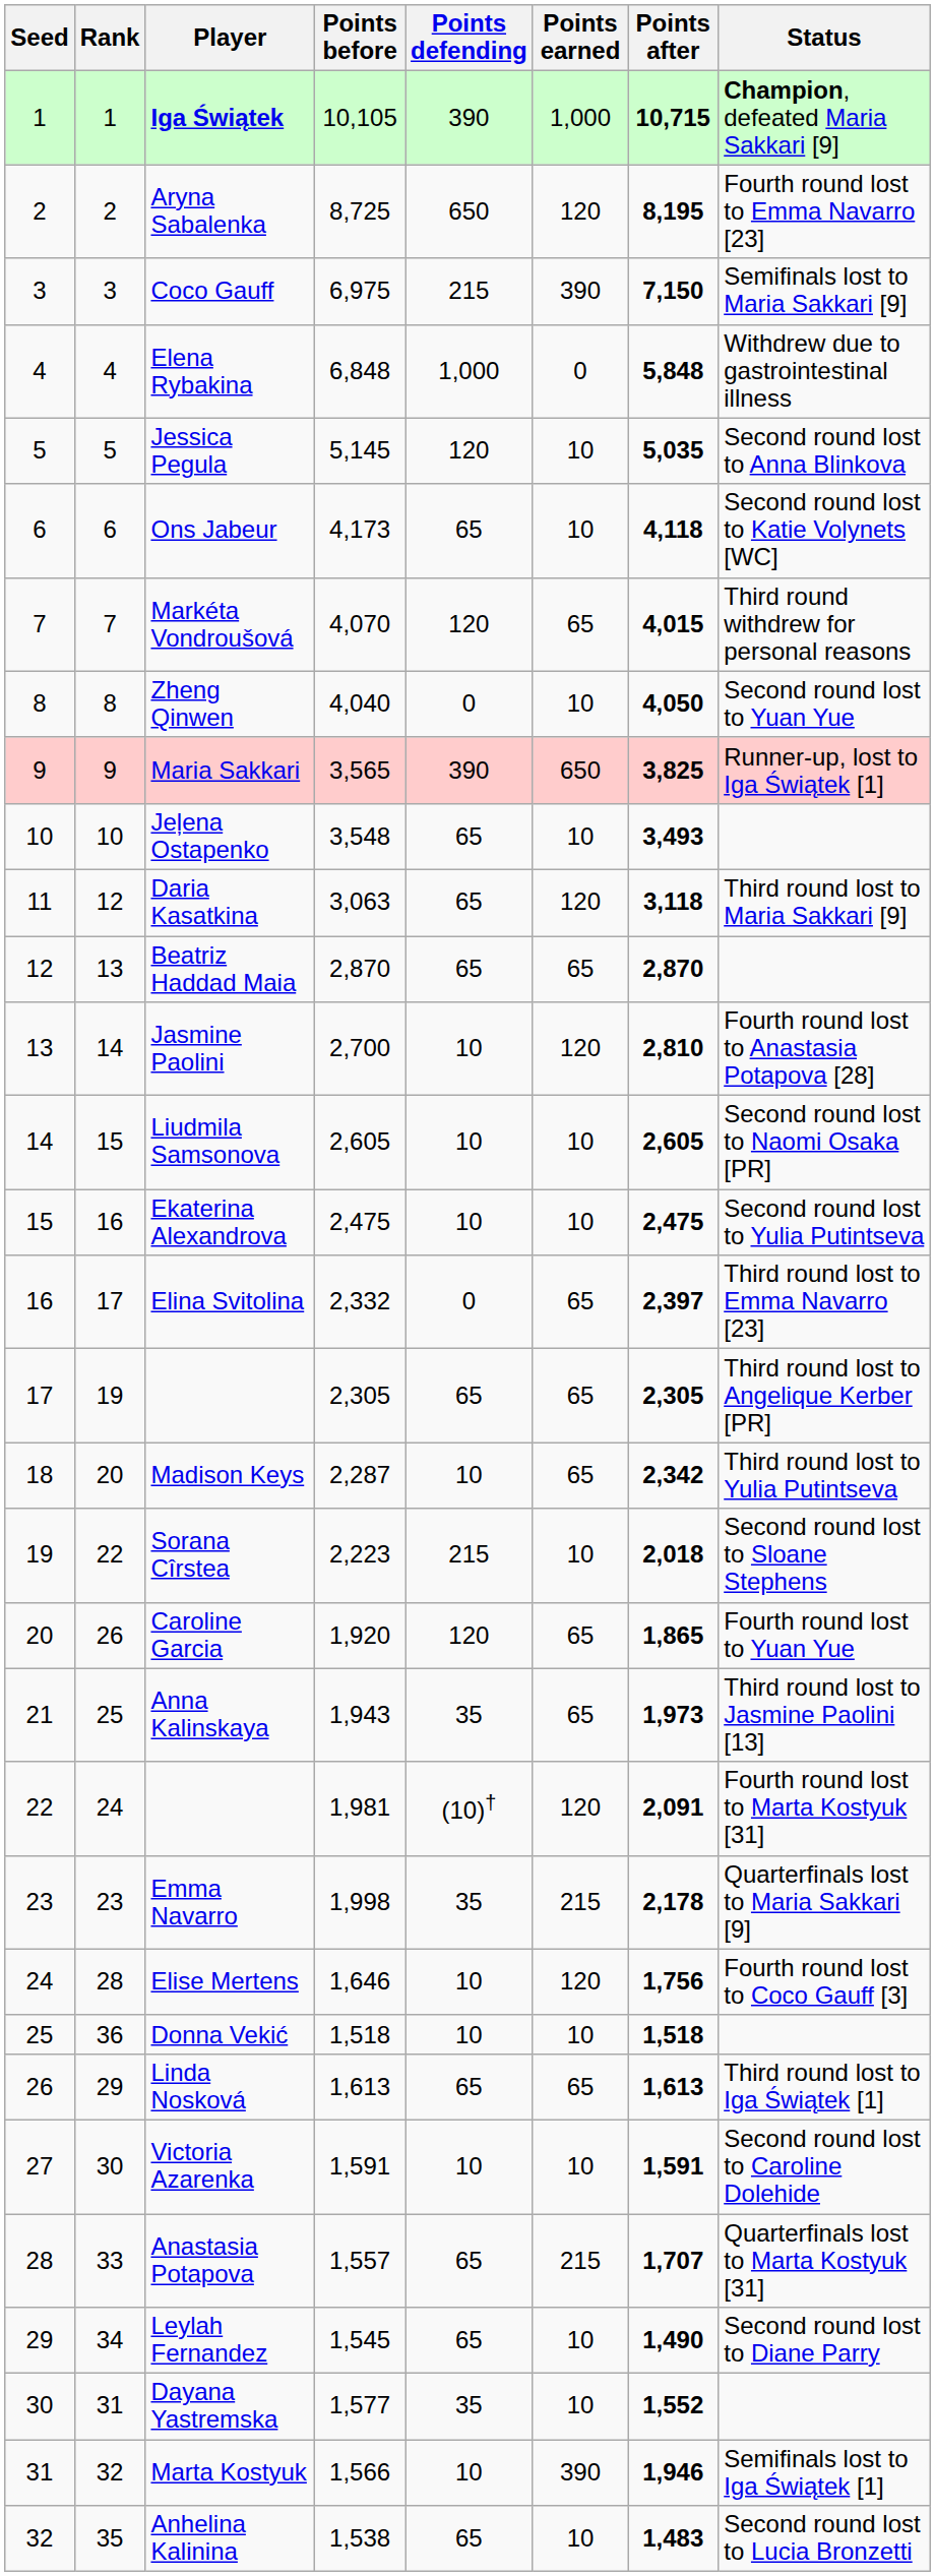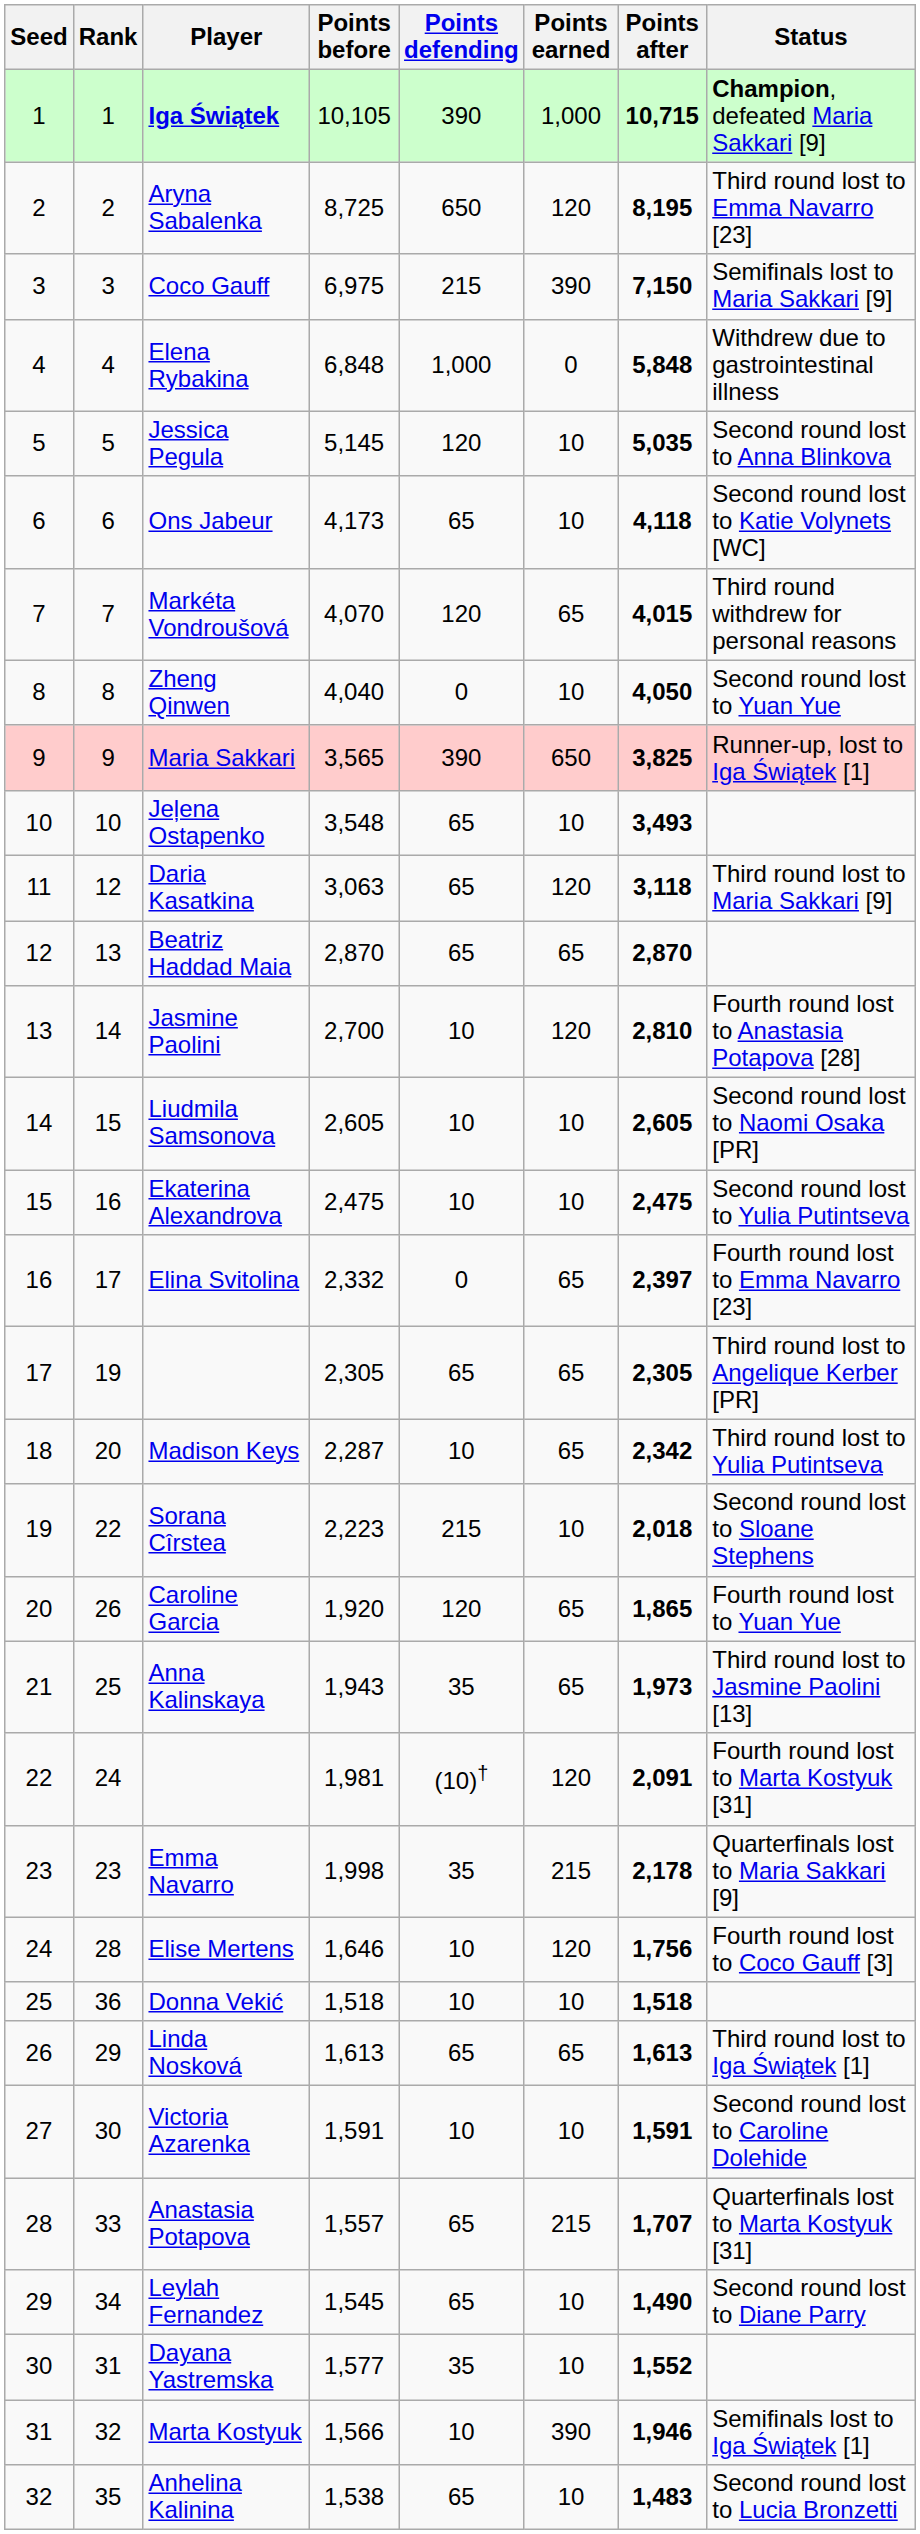 <table class="wikitable sortable">
 <tr>
 <th style="width:30px;">Seed</th>
 <th style="width:30px;">Rank</th>
 <th style="width:185px;">Player</th>
 <th style="width:75px;">Points before</th>
 <th style="width:75px;"><a href='#'>Points defending</a></th>
 <th style="width:75px;">Points earned</th>
 <th style="width:75px;">Points after</th>
 <th style="width:320px;">Status</th>
 </tr>
 <tr style="background:#cfc;">
 <td style="text-align:center;">1</td>
 <td style="text-align:center;">1</td>
 <td> <strong><a href='#'>Iga Świątek</a></strong></td>
 <td style="text-align:center;">10,105</td>
 <td style="text-align:center;">390</td>
 <td style="text-align:center;">1,000</td>
 <td style="text-align:center;"><strong>10,715</strong></td>
 <td><strong>Champion</strong>, defeated  <a href='#'>Maria Sakkari</a> [9]</td>
 </tr>
 <tr>
 <td style="text-align:center;">2</td>
 <td style="text-align:center;">2</td>
 <td> <a href='#'>Aryna Sabalenka</a></td>
 <td style="text-align:center;">8,725</td>
 <td style="text-align:center;">650</td>
 <td style="text-align:center;">120</td>
 <td style="text-align:center;"><strong>8,195</strong></td>
-<td>Fourth round lost to  <a href='#'>Emma Navarro</a> [23]</td>
+<td>Third round lost to  <a href='#'>Emma Navarro</a> [23]</td>
 </tr>
 <tr>
 <td style="text-align:center;">3</td>
 <td style="text-align:center;">3</td>
 <td> <a href='#'>Coco Gauff</a></td>
 <td style="text-align:center;">6,975</td>
 <td style="text-align:center;">215</td>
 <td style="text-align:center;">390</td>
 <td style="text-align:center;"><strong>7,150</strong></td>
 <td>Semifinals lost to  <a href='#'>Maria Sakkari</a> [9]</td>
 </tr>
 <tr>
 <td style="text-align:center;">4</td>
 <td style="text-align:center;">4</td>
 <td> <a href='#'>Elena Rybakina</a></td>
 <td style="text-align:center;">6,848</td>
 <td style="text-align:center;">1,000</td>
 <td style="text-align:center;">0</td>
 <td style="text-align:center;"><strong>5,848</strong></td>
 <td>Withdrew due to gastrointestinal illness</td>
 </tr>
 <tr>
 <td style="text-align:center;">5</td>
 <td style="text-align:center;">5</td>
 <td> <a href='#'>Jessica Pegula</a></td>
 <td style="text-align:center;">5,145</td>
 <td style="text-align:center;">120</td>
 <td style="text-align:center;">10</td>
 <td style="text-align:center;"><strong>5,035</strong></td>
 <td>Second round lost to  <a href='#'>Anna Blinkova</a></td>
 </tr>
 <tr>
 <td style="text-align:center;">6</td>
 <td style="text-align:center;">6</td>
 <td> <a href='#'>Ons Jabeur</a></td>
 <td style="text-align:center;">4,173</td>
 <td style="text-align:center;">65</td>
 <td style="text-align:center;">10</td>
 <td style="text-align:center;"><strong>4,118</strong></td>
 <td>Second round lost to  <a href='#'>Katie Volynets</a> [WC]</td>
 </tr>
 <tr>
 <td style="text-align:center;">7</td>
 <td style="text-align:center;">7</td>
 <td> <a href='#'>Markéta Vondroušová</a></td>
 <td style="text-align:center;">4,070</td>
 <td style="text-align:center;">120</td>
 <td style="text-align:center;">65</td>
 <td style="text-align:center;"><strong>4,015</strong></td>
 <td>Third round withdrew for personal reasons</td>
 </tr>
 <tr>
 <td style="text-align:center;">8</td>
 <td style="text-align:center;">8</td>
 <td> <a href='#'>Zheng Qinwen</a></td>
 <td style="text-align:center;">4,040</td>
 <td style="text-align:center;">0</td>
 <td style="text-align:center;">10</td>
 <td style="text-align:center;"><strong>4,050</strong></td>
 <td>Second round lost to  <a href='#'>Yuan Yue</a></td>
 </tr>
 <tr style="background:#fcc;">
 <td style="text-align:center;">9</td>
 <td style="text-align:center;">9</td>
 <td> <a href='#'>Maria Sakkari</a></td>
 <td style="text-align:center;">3,565</td>
 <td style="text-align:center;">390</td>
 <td style="text-align:center;">650</td>
 <td style="text-align:center;"><strong>3,825</strong></td>
 <td>Runner-up, lost to  <a href='#'>Iga Świątek</a>  [1]</td>
 </tr>
 <tr>
 <td style="text-align:center;">10</td>
 <td style="text-align:center;">10</td>
 <td> <a href='#'>Jeļena Ostapenko</a></td>
 <td style="text-align:center;">3,548</td>
 <td style="text-align:center;">65</td>
 <td style="text-align:center;">10</td>
 <td style="text-align:center;"><strong>3,493</strong></td>
 <td></td>
 </tr>
 <tr>
 <td style="text-align:center;">11</td>
 <td style="text-align:center;">12</td>
 <td> <a href='#'>Daria Kasatkina</a></td>
 <td style="text-align:center;">3,063</td>
 <td style="text-align:center;">65</td>
 <td style="text-align:center;">120</td>
 <td style="text-align:center;"><strong>3,118</strong></td>
 <td>Third round lost to  <a href='#'>Maria Sakkari</a> [9]</td>
 </tr>
 <tr>
 <td style="text-align:center;">12</td>
 <td style="text-align:center;">13</td>
 <td> <a href='#'>Beatriz Haddad Maia</a></td>
 <td style="text-align:center;">2,870</td>
 <td style="text-align:center;">65</td>
 <td style="text-align:center;">65</td>
 <td style="text-align:center;"><strong>2,870</strong></td>
 <td></td>
 </tr>
 <tr>
 <td style="text-align:center;">13</td>
 <td style="text-align:center;">14</td>
 <td> <a href='#'>Jasmine Paolini</a></td>
 <td style="text-align:center;">2,700</td>
 <td style="text-align:center;">10</td>
 <td style="text-align:center;">120</td>
 <td style="text-align:center;"><strong>2,810</strong></td>
 <td>Fourth round lost to  <a href='#'>Anastasia Potapova</a> [28]</td>
 </tr>
 <tr>
 <td style="text-align:center;">14</td>
 <td style="text-align:center;">15</td>
 <td> <a href='#'>Liudmila Samsonova</a></td>
 <td style="text-align:center;">2,605</td>
 <td style="text-align:center;">10</td>
 <td style="text-align:center;">10</td>
 <td style="text-align:center;"><strong>2,605</strong></td>
 <td>Second round lost to  <a href='#'>Naomi Osaka</a> [PR]</td>
 </tr>
 <tr>
 <td style="text-align:center;">15</td>
 <td style="text-align:center;">16</td>
 <td> <a href='#'>Ekaterina Alexandrova</a></td>
 <td style="text-align:center;">2,475</td>
 <td style="text-align:center;">10</td>
 <td style="text-align:center;">10</td>
 <td style="text-align:center;"><strong>2,475</strong></td>
 <td>Second round lost to  <a href='#'>Yulia Putintseva</a></td>
 </tr>
 <tr>
 <td style="text-align:center;">16</td>
 <td style="text-align:center;">17</td>
 <td> <a href='#'>Elina Svitolina</a></td>
 <td style="text-align:center;">2,332</td>
 <td style="text-align:center;">0</td>
 <td style="text-align:center;">65</td>
 <td style="text-align:center;"><strong>2,397</strong></td>
-<td>Third round lost to  <a href='#'>Emma Navarro</a> [23]</td>
+<td>Fourth round lost to  <a href='#'>Emma Navarro</a> [23]</td>
 </tr>
 <tr>
 <td style="text-align:center;">17</td>
 <td style="text-align:center;">19</td>
 <td></td>
 <td style="text-align:center;">2,305</td>
 <td style="text-align:center;">65</td>
 <td style="text-align:center;">65</td>
 <td style="text-align:center;"><strong>2,305</strong></td>
 <td>Third round lost to  <a href='#'>Angelique Kerber</a> [PR]</td>
 </tr>
 <tr>
 <td style="text-align:center;">18</td>
 <td style="text-align:center;">20</td>
 <td> <a href='#'>Madison Keys</a></td>
 <td style="text-align:center;">2,287</td>
 <td style="text-align:center;">10</td>
 <td style="text-align:center;">65</td>
 <td style="text-align:center;"><strong>2,342</strong></td>
 <td>Third round lost to  <a href='#'>Yulia Putintseva</a></td>
 </tr>
 <tr>
 <td style="text-align:center;">19</td>
 <td style="text-align:center;">22</td>
 <td> <a href='#'>Sorana Cîrstea</a></td>
 <td style="text-align:center;">2,223</td>
 <td style="text-align:center;">215</td>
 <td style="text-align:center;">10</td>
 <td style="text-align:center;"><strong>2,018</strong></td>
 <td>Second round lost to  <a href='#'>Sloane Stephens</a></td>
 </tr>
 <tr>
 <td style="text-align:center;">20</td>
 <td style="text-align:center;">26</td>
 <td> <a href='#'>Caroline Garcia</a></td>
 <td style="text-align:center;">1,920</td>
 <td style="text-align:center;">120</td>
 <td style="text-align:center;">65</td>
 <td style="text-align:center;"><strong>1,865</strong></td>
 <td>Fourth round lost to  <a href='#'>Yuan Yue</a></td>
 </tr>
 <tr>
 <td style="text-align:center;">21</td>
 <td style="text-align:center;">25</td>
 <td> <a href='#'>Anna Kalinskaya</a></td>
 <td style="text-align:center;">1,943</td>
 <td style="text-align:center;">35</td>
 <td style="text-align:center;">65</td>
 <td style="text-align:center;"><strong>1,973</strong></td>
 <td>Third round lost to  <a href='#'>Jasmine Paolini</a> [13]</td>
 </tr>
 <tr>
 <td style="text-align:center;">22</td>
 <td style="text-align:center;">24</td>
 <td></td>
 <td style="text-align:center;">1,981</td>
 <td style="text-align:center;">(10)<sup>†</sup></td>
 <td style="text-align:center;">120</td>
 <td style="text-align:center;"><strong>2,091</strong></td>
 <td {{nowrap>Fourth round lost to   <a href='#'>Marta Kostyuk</a> [31]</td>
 </tr>
 <tr>
 <td style="text-align:center;">23</td>
 <td style="text-align:center;">23</td>
 <td> <a href='#'>Emma Navarro</a></td>
 <td style="text-align:center;">1,998</td>
 <td style="text-align:center;">35</td>
 <td style="text-align:center;">215</td>
 <td style="text-align:center;"><strong>2,178</strong></td>
 <td>Quarterfinals lost to  <a href='#'>Maria Sakkari</a> [9]</td>
 </tr>
 <tr>
 <td style="text-align:center;">24</td>
 <td style="text-align:center;">28</td>
 <td> <a href='#'>Elise Mertens</a></td>
 <td style="text-align:center;">1,646</td>
 <td style="text-align:center;">10</td>
 <td style="text-align:center;">120</td>
 <td style="text-align:center;"><strong>1,756</strong></td>
 <td>Fourth round lost to  <a href='#'>Coco Gauff</a> [3]</td>
 </tr>
 <tr>
 <td style="text-align:center;">25</td>
 <td style="text-align:center;">36</td>
 <td> <a href='#'>Donna Vekić</a></td>
 <td style="text-align:center;">1,518</td>
 <td style="text-align:center;">10</td>
 <td style="text-align:center;">10</td>
 <td style="text-align:center;"><strong>1,518</strong></td>
 <td></td>
 </tr>
 <tr>
 <td style="text-align:center;">26</td>
 <td style="text-align:center;">29</td>
 <td> <a href='#'>Linda Nosková</a></td>
 <td style="text-align:center;">1,613</td>
 <td style="text-align:center;">65</td>
 <td style="text-align:center;">65</td>
 <td style="text-align:center;"><strong>1,613</strong></td>
 <td>Third round lost to  <a href='#'>Iga Świątek</a> [1]</td>
 </tr>
 <tr>
 <td style="text-align:center;">27</td>
 <td style="text-align:center;">30</td>
 <td> <a href='#'>Victoria Azarenka</a></td>
 <td style="text-align:center;">1,591</td>
 <td style="text-align:center;">10</td>
 <td style="text-align:center;">10</td>
 <td style="text-align:center;"><strong>1,591</strong></td>
 <td>Second round lost to  <a href='#'>Caroline Dolehide</a></td>
 </tr>
 <tr>
 <td style="text-align:center;">28</td>
 <td style="text-align:center;">33</td>
 <td> <a href='#'>Anastasia Potapova</a></td>
 <td style="text-align:center;">1,557</td>
 <td style="text-align:center;">65</td>
 <td style="text-align:center;">215</td>
 <td style="text-align:center;"><strong>1,707</strong></td>
 <td>Quarterfinals lost to  <a href='#'>Marta Kostyuk</a> [31]</td>
 </tr>
 <tr>
 <td style="text-align:center;">29</td>
 <td style="text-align:center;">34</td>
 <td> <a href='#'>Leylah Fernandez</a></td>
 <td style="text-align:center;">1,545</td>
 <td style="text-align:center;">65</td>
 <td style="text-align:center;">10</td>
 <td style="text-align:center;"><strong>1,490</strong></td>
 <td>Second round lost to  <a href='#'>Diane Parry</a></td>
 </tr>
 <tr>
 <td style="text-align:center;">30</td>
 <td style="text-align:center;">31</td>
 <td> <a href='#'>Dayana Yastremska</a></td>
 <td style="text-align:center;">1,577</td>
 <td style="text-align:center;">35</td>
 <td style="text-align:center;">10</td>
 <td style="text-align:center;"><strong>1,552</strong></td>
 <td></td>
 </tr>
 <tr>
 <td style="text-align:center;">31</td>
 <td style="text-align:center;">32</td>
 <td> <a href='#'>Marta Kostyuk</a></td>
 <td style="text-align:center;">1,566</td>
 <td style="text-align:center;">10</td>
 <td style="text-align:center;">390</td>
 <td style="text-align:center;"><strong>1,946</strong></td>
 <td>Semifinals lost to  <a href='#'>Iga Świątek</a> [1]</td>
 </tr>
 <tr>
 <td style="text-align:center;">32</td>
 <td style="text-align:center;">35</td>
 <td> <a href='#'>Anhelina Kalinina</a></td>
 <td style="text-align:center;">1,538</td>
 <td style="text-align:center;">65</td>
 <td style="text-align:center;">10</td>
 <td style="text-align:center;"><strong>1,483</strong></td>
 <td>Second round lost to  <a href='#'>Lucia Bronzetti</a></td>
 </tr>
 </table>
